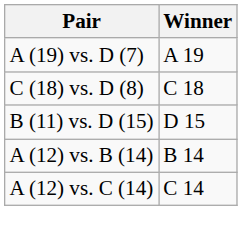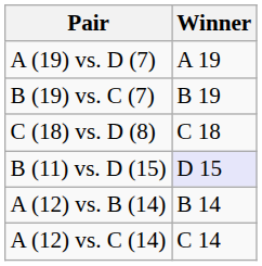 <table class="wikitable">
 <tr>
 <th>Pair</th>
 <th>Winner</th>
 </tr>
 <tr>
 <td>A (19) vs. D (7)</td>
 <td>A 19</td>
 </tr>
 <tr>
+<td>B (19) vs. C (7)</td>
+<td>B 19</td>
+</tr>
+<tr>
 <td>C (18) vs. D (8)</td>
 <td>C 18</td>
 </tr>
 <tr>
 <td>B (11) vs. D (15)</td>
-<td>D 15</td>
+<td style="background: lavender;">D 15</td>
 </tr>
 <tr>
 <td>A (12) vs. B (14)</td>
 <td>B 14</td>
 </tr>
 <tr>
 <td>A (12) vs. C (14)</td>
 <td>C 14</td>
 </tr>
 </table>
